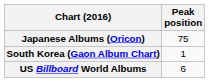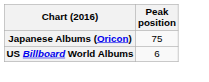 <table class="wikitable sortable plainrowheaders">
 <tr>
 <th>Chart (2016)</th>
 <th>Peak<br>position</th>
 </tr>
 <tr>
 <th scope="row">Japanese Albums (<a href='#'>Oricon</a>)</th>
 <td align="center">75</td>
 </tr>
 <tr>
-<th scope="row">South Korea (<a href='#'>Gaon Album Chart</a>)</th>
-<td align="center">1</td>
-</tr>
-<tr>
 <th scope="row">US <em><a href='#'>Billboard</a></em> World Albums</th>
 <td align="center">6</td>
 </tr>
 </table>
